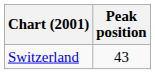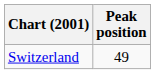 <table class="wikitable">
 <tr>
 <th>Chart (2001)</th>
 <th>Peak<br>position</th>
 </tr>
 <tr>
 <td><a href='#'>Switzerland</a></td>
-<td align="center">43</td>
+<td align="center">49</td>
 </tr>
 </table>
